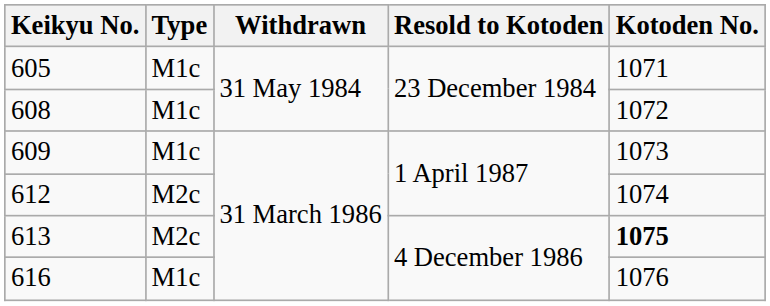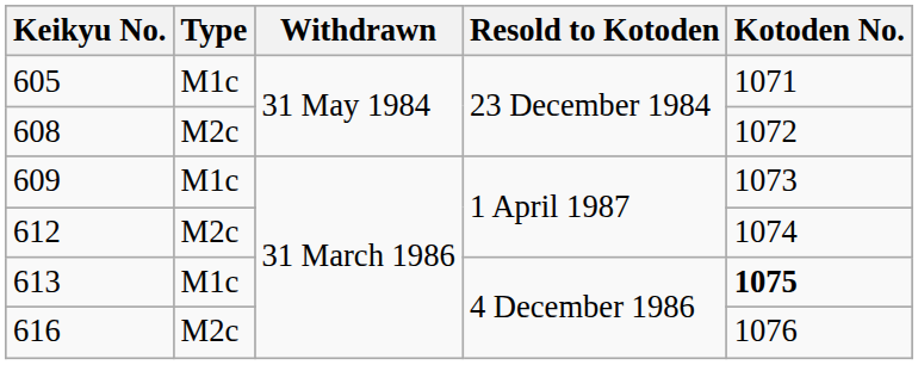 <table class="wikitable">
 <tr>
 <th>Keikyu No.</th>
 <th>Type</th>
 <th>Withdrawn</th>
 <th>Resold to Kotoden</th>
 <th>Kotoden No.</th>
 </tr>
 <tr>
 <td>605</td>
 <td>M1c</td>
 <td rowspan="2">31 May 1984</td>
 <td rowspan="2">23 December 1984</td>
 <td>1071</td>
 </tr>
 <tr>
 <td>608</td>
-<td>M1c</td>
+<td>M2c</td>
 <td>1072</td>
 </tr>
 <tr>
 <td>609</td>
 <td>M1c</td>
 <td rowspan="4">31 March 1986</td>
 <td rowspan="2">1 April 1987</td>
 <td>1073</td>
 </tr>
 <tr>
 <td>612</td>
 <td>M2c</td>
 <td>1074</td>
 </tr>
 <tr>
 <td>613</td>
-<td>M2c</td>
+<td>M1c</td>
 <td rowspan="2">4 December 1986</td>
 <td><strong>1075</strong></td>
 </tr>
 <tr>
 <td>616</td>
-<td>M1c</td>
+<td>M2c</td>
 <td>1076</td>
 </tr>
 </table>
